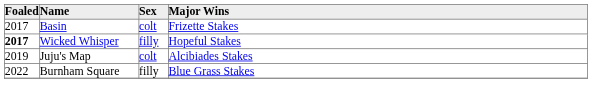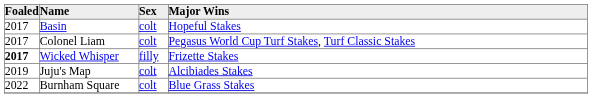 <table border="1" cellpadding="0" style="border-collapse: collapse; font-size:90%">
 <tr bgcolor="#eeeeee">
 <td width="35px"><strong>Foaled</strong></td>
 <td width="120px"><strong>Name</strong></td>
 <td width="35px"><strong>Sex</strong></td>
 <td width="510px"><strong>Major Wins</strong></td>
 </tr>
 <tr>
 <td>2017</td>
 <td><a href='#'>Basin</a></td>
 <td><a href='#'>colt</a></td>
-<td><a href='#'>Frizette Stakes</a></td>
+<td><a href='#'>Hopeful Stakes</a></td>
+</tr>
+<tr>
+<td>2017</td>
+<td>Colonel Liam</td>
+<td><a href='#'>colt</a></td>
+<td><a href='#'>Pegasus World Cup Turf Stakes</a>, <a href='#'>Turf Classic Stakes</a></td>
 </tr>
 <tr>
 <td><strong>2017</strong></td>
 <td><a href='#'>Wicked Whisper</a></td>
 <td><a href='#'>filly</a></td>
-<td><a href='#'>Hopeful Stakes</a></td>
+<td><a href='#'>Frizette Stakes</a></td>
 </tr>
 <tr>
 <td>2019</td>
 <td>Juju's Map</td>
 <td><a href='#'>colt</a></td>
 <td><a href='#'>Alcibiades Stakes</a></td>
 </tr>
 <tr>
 <td>2022</td>
 <td>Burnham Square</td>
-<td>filly</td>
+<td><a href='#'>colt</a></td>
 <td><a href='#'>Blue Grass Stakes</a></td>
 </tr>
 <tr>
 </tr>
 </table>
